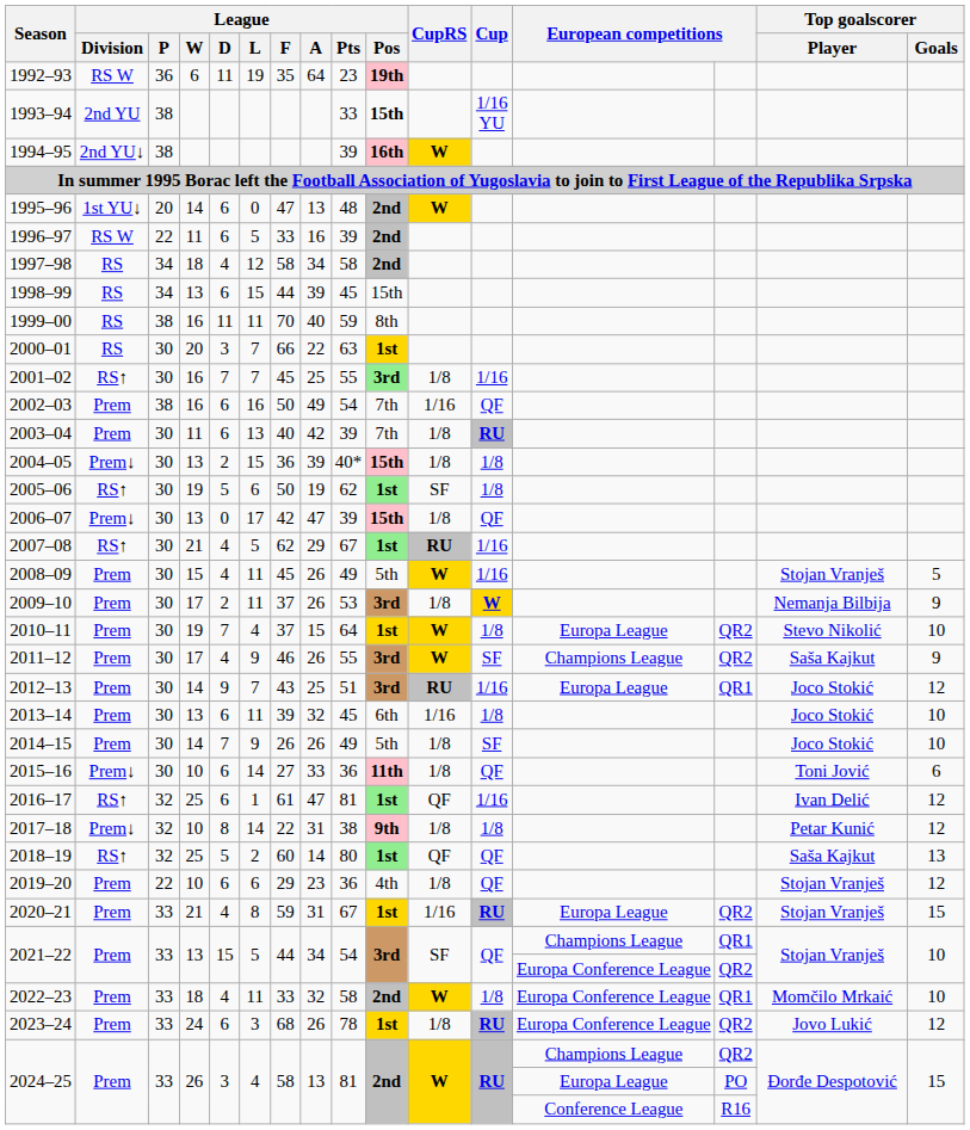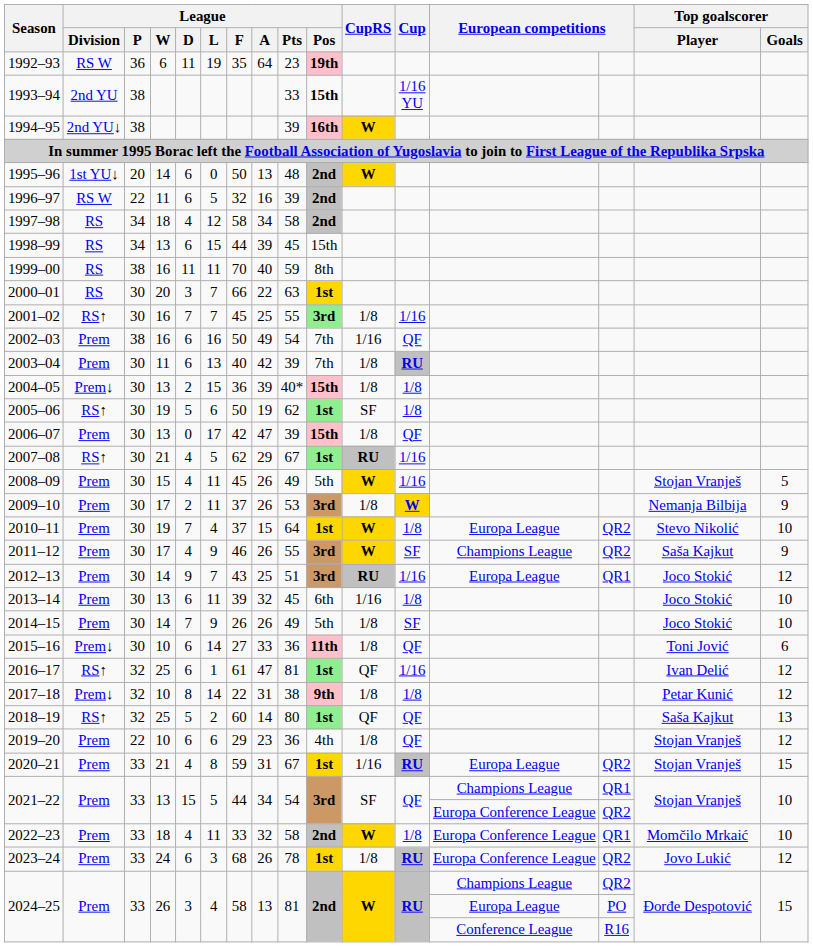 <table class="wikitable" style="text-align: center">
 <tr>
 <th rowspan=2>Season</th>
 <th colspan=9>League</th>
 <th rowspan="2" style="width:30px;"><a href='#'>CupRS</a></th>
 <th rowspan="2" style="width:30px;"><a href='#'>Cup</a></th>
 <th rowspan="2" colspan="2" style="width:200px;"><a href='#'>European competitions</a></th>
 <th colspan="2" style="width:180px;">Top goalscorer</th>
 </tr>
 <tr>
 <th>Division</th>
 <th width="20">P</th>
 <th width="20">W</th>
 <th width="20">D</th>
 <th width="20">L</th>
 <th width="20">F</th>
 <th width="20">A</th>
 <th width="20">Pts</th>
 <th width="30">Pos</th>
 <th>Player</th>
 <th>Goals</th>
 </tr>
 <tr>
 <td>1992–93</td>
 <td><a href='#'>RS W</a></td>
 <td>36</td>
 <td>6</td>
 <td>11</td>
 <td>19</td>
 <td>35</td>
 <td>64</td>
 <td>23</td>
 <td bgcolor=pink><strong>19th</strong></td>
 <td></td>
 <td></td>
 <td></td>
 <td></td>
 <td></td>
 <td></td>
 </tr>
 <tr>
 <td>1993–94</td>
 <td><a href='#'>2nd YU</a></td>
 <td>38</td>
 <td></td>
 <td></td>
 <td></td>
 <td></td>
 <td></td>
 <td>33</td>
 <td><strong>15th</strong></td>
 <td></td>
 <td><a href='#'>1/16 YU</a></td>
 <td></td>
 <td></td>
 <td></td>
 <td></td>
 </tr>
 <tr>
 <td>1994–95</td>
 <td><a href='#'>2nd YU</a>↓</td>
 <td>38</td>
 <td></td>
 <td></td>
 <td></td>
 <td></td>
 <td></td>
 <td>39</td>
 <td bgcolor=pink><strong>16th</strong></td>
 <td bgcolor=Gold><strong>W</strong></td>
 <td></td>
 <td></td>
 <td></td>
 <td></td>
 <td></td>
 </tr>
 <tr>
 <td colspan="16" style="background-color:#D0D0D0" align=center><strong>In summer 1995 Borac left the <a href='#'>Football Association of Yugoslavia</a> to join to <a href='#'>First League of the Republika Srpska</a></strong></td>
 </tr>
 <tr>
 <td>1995–96</td>
 <td><a href='#'>1st YU</a>↓</td>
 <td>20</td>
 <td>14</td>
 <td>6</td>
 <td>0</td>
-<td>47</td>
+<td>50</td>
 <td>13</td>
 <td>48</td>
 <td bgcolor=Silver><strong>2nd</strong></td>
 <td bgcolor=Gold><strong>W</strong></td>
 <td></td>
 <td></td>
 <td></td>
 <td></td>
 <td></td>
 </tr>
 <tr>
 <td>1996–97</td>
 <td><a href='#'>RS W</a></td>
 <td>22</td>
 <td>11</td>
 <td>6</td>
 <td>5</td>
-<td>33</td>
+<td>32</td>
 <td>16</td>
 <td>39</td>
 <td bgcolor=Silver><strong>2nd</strong></td>
 <td></td>
 <td></td>
 <td></td>
 <td></td>
 <td></td>
 <td></td>
 </tr>
 <tr>
 <td>1997–98</td>
 <td><a href='#'>RS</a></td>
 <td>34</td>
 <td>18</td>
 <td>4</td>
 <td>12</td>
 <td>58</td>
 <td>34</td>
 <td>58</td>
 <td bgcolor=Silver><strong>2nd</strong></td>
 <td></td>
 <td></td>
 <td></td>
 <td></td>
 <td></td>
 <td></td>
 </tr>
 <tr>
 <td>1998–99</td>
 <td><a href='#'>RS</a></td>
 <td>34</td>
 <td>13</td>
 <td>6</td>
 <td>15</td>
 <td>44</td>
 <td>39</td>
 <td>45</td>
 <td>15th</td>
 <td></td>
 <td></td>
 <td></td>
 <td></td>
 <td></td>
 <td></td>
 </tr>
 <tr>
 <td>1999–00</td>
 <td><a href='#'>RS</a></td>
 <td>38</td>
 <td>16</td>
 <td>11</td>
 <td>11</td>
 <td>70</td>
 <td>40</td>
 <td>59</td>
 <td>8th</td>
 <td></td>
 <td></td>
 <td></td>
 <td></td>
 <td></td>
 <td></td>
 </tr>
 <tr>
 <td>2000–01</td>
 <td><a href='#'>RS</a></td>
 <td>30</td>
 <td>20</td>
 <td>3</td>
 <td>7</td>
 <td>66</td>
 <td>22</td>
 <td>63</td>
 <td bgcolor=Gold><strong>1st</strong></td>
 <td></td>
 <td></td>
 <td></td>
 <td></td>
 <td></td>
 <td></td>
 </tr>
 <tr>
 <td>2001–02</td>
 <td><a href='#'>RS</a>↑</td>
 <td>30</td>
 <td>16</td>
 <td>7</td>
 <td>7</td>
 <td>45</td>
 <td>25</td>
 <td>55</td>
 <td bgcolor=lightgreen><strong>3rd</strong></td>
 <td>1/8</td>
 <td><a href='#'>1/16</a></td>
 <td></td>
 <td></td>
 <td></td>
 <td></td>
 </tr>
 <tr>
 <td>2002–03</td>
 <td><a href='#'>Prem</a></td>
 <td>38</td>
 <td>16</td>
 <td>6</td>
 <td>16</td>
 <td>50</td>
 <td>49</td>
 <td>54</td>
 <td>7th</td>
 <td>1/16</td>
 <td><a href='#'>QF</a></td>
 <td></td>
 <td></td>
 <td></td>
 <td></td>
 </tr>
 <tr>
 <td>2003–04</td>
 <td><a href='#'>Prem</a></td>
 <td>30</td>
 <td>11</td>
 <td>6</td>
 <td>13</td>
 <td>40</td>
 <td>42</td>
 <td>39</td>
 <td>7th</td>
 <td>1/8</td>
 <td bgcolor=Silver><strong><a href='#'>RU</a></strong></td>
 <td></td>
 <td></td>
 <td></td>
 <td></td>
 </tr>
 <tr>
 <td>2004–05</td>
 <td><a href='#'>Prem</a>↓</td>
 <td>30</td>
 <td>13</td>
 <td>2</td>
 <td>15</td>
 <td>36</td>
 <td>39</td>
 <td>40*</td>
 <td bgcolor=pink><strong>15th</strong></td>
 <td>1/8</td>
 <td><a href='#'>1/8</a></td>
 <td></td>
 <td></td>
 <td></td>
 <td></td>
 </tr>
 <tr>
 <td>2005–06</td>
 <td><a href='#'>RS</a>↑</td>
 <td>30</td>
 <td>19</td>
 <td>5</td>
 <td>6</td>
 <td>50</td>
 <td>19</td>
 <td>62</td>
 <td bgcolor=lightgreen><strong>1st</strong></td>
 <td>SF</td>
 <td><a href='#'>1/8</a></td>
 <td></td>
 <td></td>
 <td></td>
 <td></td>
 </tr>
 <tr>
 <td>2006–07</td>
-<td><a href='#'>Prem</a>↓</td>
+<td><a href='#'>Prem</a></td>
 <td>30</td>
 <td>13</td>
 <td>0</td>
 <td>17</td>
 <td>42</td>
 <td>47</td>
 <td>39</td>
 <td bgcolor=pink><strong>15th</strong></td>
 <td>1/8</td>
 <td><a href='#'>QF</a></td>
 <td></td>
 <td></td>
 <td></td>
 <td></td>
 </tr>
 <tr>
 <td>2007–08</td>
 <td><a href='#'>RS</a>↑</td>
 <td>30</td>
 <td>21</td>
 <td>4</td>
 <td>5</td>
 <td>62</td>
 <td>29</td>
 <td>67</td>
 <td bgcolor=lightgreen><strong>1st</strong></td>
 <td bgcolor=Silver><strong>RU</strong></td>
 <td><a href='#'>1/16</a></td>
 <td></td>
 <td></td>
 <td></td>
 <td></td>
 </tr>
 <tr>
 <td>2008–09</td>
 <td><a href='#'>Prem</a></td>
 <td>30</td>
 <td>15</td>
 <td>4</td>
 <td>11</td>
 <td>45</td>
 <td>26</td>
 <td>49</td>
 <td>5th</td>
 <td bgcolor=Gold><strong>W</strong></td>
 <td><a href='#'>1/16</a></td>
 <td></td>
 <td></td>
 <td><a href='#'>Stojan Vranješ</a></td>
 <td>5</td>
 </tr>
 <tr>
 <td>2009–10</td>
 <td><a href='#'>Prem</a></td>
 <td>30</td>
 <td>17</td>
 <td>2</td>
 <td>11</td>
 <td>37</td>
 <td>26</td>
 <td>53</td>
 <td bgcolor=#cc9966><strong>3rd</strong></td>
 <td>1/8</td>
 <td bgcolor=Gold><strong><a href='#'>W</a></strong></td>
 <td></td>
 <td></td>
 <td><a href='#'>Nemanja Bilbija</a></td>
 <td>9</td>
 </tr>
 <tr>
 <td>2010–11</td>
 <td><a href='#'>Prem</a></td>
 <td>30</td>
 <td>19</td>
 <td>7</td>
 <td>4</td>
 <td>37</td>
 <td>15</td>
 <td>64</td>
 <td bgcolor=Gold><strong>1st</strong></td>
 <td bgcolor=Gold><strong>W</strong></td>
 <td><a href='#'>1/8</a></td>
 <td><a href='#'>Europa League</a></td>
 <td><a href='#'>QR2</a></td>
 <td><a href='#'>Stevo Nikolić</a></td>
 <td>10</td>
 </tr>
 <tr>
 <td>2011–12</td>
 <td><a href='#'>Prem</a></td>
 <td>30</td>
 <td>17</td>
 <td>4</td>
 <td>9</td>
 <td>46</td>
 <td>26</td>
 <td>55</td>
 <td bgcolor=#cc9966><strong>3rd</strong></td>
 <td bgcolor=Gold><strong>W</strong></td>
 <td><a href='#'>SF</a></td>
 <td><a href='#'>Champions League</a></td>
 <td><a href='#'>QR2</a></td>
 <td><a href='#'>Saša Kajkut</a></td>
 <td>9</td>
 </tr>
 <tr>
 <td>2012–13</td>
 <td><a href='#'>Prem</a></td>
 <td>30</td>
 <td>14</td>
 <td>9</td>
 <td>7</td>
 <td>43</td>
 <td>25</td>
 <td>51</td>
 <td bgcolor=#cc9966><strong>3rd</strong></td>
 <td bgcolor=Silver><strong>RU</strong></td>
 <td><a href='#'>1/16</a></td>
 <td><a href='#'>Europa League</a></td>
 <td><a href='#'>QR1</a></td>
 <td><a href='#'>Joco Stokić</a></td>
 <td>12</td>
 </tr>
 <tr>
 <td>2013–14</td>
 <td><a href='#'>Prem</a></td>
 <td>30</td>
 <td>13</td>
 <td>6</td>
 <td>11</td>
 <td>39</td>
 <td>32</td>
 <td>45</td>
 <td>6th</td>
 <td>1/16</td>
 <td><a href='#'>1/8</a></td>
 <td></td>
 <td></td>
 <td><a href='#'>Joco Stokić</a></td>
 <td>10</td>
 </tr>
 <tr>
 <td>2014–15</td>
 <td><a href='#'>Prem</a></td>
 <td>30</td>
 <td>14</td>
 <td>7</td>
 <td>9</td>
 <td>26</td>
 <td>26</td>
 <td>49</td>
 <td>5th</td>
 <td>1/8</td>
 <td><a href='#'>SF</a></td>
 <td></td>
 <td></td>
 <td><a href='#'>Joco Stokić</a></td>
 <td>10</td>
 </tr>
 <tr>
 <td>2015–16</td>
 <td><a href='#'>Prem</a>↓</td>
 <td>30</td>
 <td>10</td>
 <td>6</td>
 <td>14</td>
 <td>27</td>
 <td>33</td>
 <td>36</td>
 <td bgcolor=pink><strong>11th</strong></td>
 <td>1/8</td>
 <td><a href='#'>QF</a></td>
 <td></td>
 <td></td>
 <td><a href='#'>Toni Jović</a></td>
 <td>6</td>
 </tr>
 <tr>
 <td>2016–17</td>
 <td><a href='#'>RS</a>↑</td>
 <td>32</td>
 <td>25</td>
 <td>6</td>
 <td>1</td>
 <td>61</td>
 <td>47</td>
 <td>81</td>
 <td bgcolor=lightgreen><strong>1st</strong></td>
 <td>QF</td>
 <td><a href='#'>1/16</a></td>
 <td></td>
 <td></td>
 <td><a href='#'>Ivan Delić</a></td>
 <td>12</td>
 </tr>
 <tr>
 <td>2017–18</td>
 <td><a href='#'>Prem</a>↓</td>
 <td>32</td>
 <td>10</td>
 <td>8</td>
 <td>14</td>
 <td>22</td>
 <td>31</td>
 <td>38</td>
 <td bgcolor=pink><strong>9th</strong></td>
 <td>1/8</td>
 <td><a href='#'>1/8</a></td>
 <td></td>
 <td></td>
 <td><a href='#'>Petar Kunić</a></td>
 <td>12</td>
 </tr>
 <tr>
 <td>2018–19</td>
 <td><a href='#'>RS</a>↑</td>
 <td>32</td>
 <td>25</td>
 <td>5</td>
 <td>2</td>
 <td>60</td>
 <td>14</td>
 <td>80</td>
 <td bgcolor=lightgreen><strong>1st</strong></td>
 <td>QF</td>
 <td><a href='#'>QF</a></td>
 <td></td>
 <td></td>
 <td><a href='#'>Saša Kajkut</a></td>
 <td>13</td>
 </tr>
 <tr>
 <td>2019–20</td>
 <td><a href='#'>Prem</a></td>
 <td>22</td>
 <td>10</td>
 <td>6</td>
 <td>6</td>
 <td>29</td>
 <td>23</td>
 <td>36</td>
 <td>4th</td>
 <td>1/8</td>
 <td><a href='#'>QF</a></td>
 <td></td>
 <td></td>
 <td><a href='#'>Stojan Vranješ</a></td>
 <td>12</td>
 </tr>
 <tr>
 <td>2020–21</td>
 <td><a href='#'>Prem</a></td>
 <td>33</td>
 <td>21</td>
 <td>4</td>
 <td>8</td>
 <td>59</td>
 <td>31</td>
 <td>67</td>
 <td bgcolor=Gold><strong>1st</strong></td>
 <td>1/16</td>
 <td bgcolor=Silver><strong><a href='#'>RU</a></strong></td>
 <td><a href='#'>Europa League</a></td>
 <td><a href='#'>QR2</a></td>
 <td><a href='#'>Stojan Vranješ</a></td>
 <td>15</td>
 </tr>
 <tr>
 <td rowspan=2>2021–22</td>
 <td rowspan=2><a href='#'>Prem</a></td>
 <td rowspan=2>33</td>
 <td rowspan=2>13</td>
 <td rowspan=2>15</td>
 <td rowspan=2>5</td>
 <td rowspan=2>44</td>
 <td rowspan=2>34</td>
 <td rowspan=2>54</td>
 <td rowspan=2 bgcolor=#cc9966><strong>3rd</strong></td>
 <td rowspan=2>SF</td>
 <td rowspan=2><a href='#'>QF</a></td>
 <td><a href='#'>Champions League</a></td>
 <td><a href='#'>QR1</a></td>
 <td rowspan=2><a href='#'>Stojan Vranješ</a></td>
 <td rowspan=2>10</td>
 </tr>
 <tr>
 <td><a href='#'>Europa Conference League</a></td>
 <td><a href='#'>QR2</a></td>
 </tr>
 <tr>
 <td>2022–23</td>
 <td><a href='#'>Prem</a></td>
 <td>33</td>
 <td>18</td>
 <td>4</td>
 <td>11</td>
 <td>33</td>
 <td>32</td>
 <td>58</td>
 <td bgcolor=Silver><strong>2nd</strong></td>
 <td bgcolor=Gold><strong>W</strong></td>
 <td><a href='#'>1/8</a></td>
 <td><a href='#'>Europa Conference League</a></td>
 <td><a href='#'>QR1</a></td>
 <td><a href='#'>Momčilo Mrkaić</a></td>
 <td>10</td>
 </tr>
 <tr>
 <td>2023–24</td>
 <td><a href='#'>Prem</a></td>
 <td>33</td>
 <td>24</td>
 <td>6</td>
 <td>3</td>
 <td>68</td>
 <td>26</td>
 <td>78</td>
 <td bgcolor=Gold><strong>1st</strong></td>
 <td>1/8</td>
 <td bgcolor=Silver><strong><a href='#'>RU</a></strong></td>
 <td><a href='#'>Europa Conference League</a></td>
 <td><a href='#'>QR2</a></td>
 <td><a href='#'>Jovo Lukić</a></td>
 <td>12</td>
 </tr>
 <tr>
 <td rowspan=3>2024–25</td>
 <td rowspan=3><a href='#'>Prem</a></td>
 <td rowspan=3>33</td>
 <td rowspan=3>26</td>
 <td rowspan=3>3</td>
 <td rowspan=3>4</td>
 <td rowspan=3>58</td>
 <td rowspan=3>13</td>
 <td rowspan=3>81</td>
 <td rowspan=3 bgcolor=Silver><strong>2nd</strong></td>
 <td rowspan=3 bgcolor=Gold><strong>W</strong></td>
 <td rowspan=3 bgcolor=Silver><strong><a href='#'>RU</a></strong></td>
 <td><a href='#'>Champions League</a></td>
 <td><a href='#'>QR2</a></td>
 <td rowspan=3><a href='#'>Đorđe Despotović</a></td>
 <td rowspan=3>15</td>
 </tr>
 <tr>
 <td><a href='#'>Europa League</a></td>
 <td><a href='#'>PO</a></td>
 </tr>
 <tr>
 <td><a href='#'>Conference League</a></td>
 <td><a href='#'>R16</a></td>
 </tr>
 </table>
